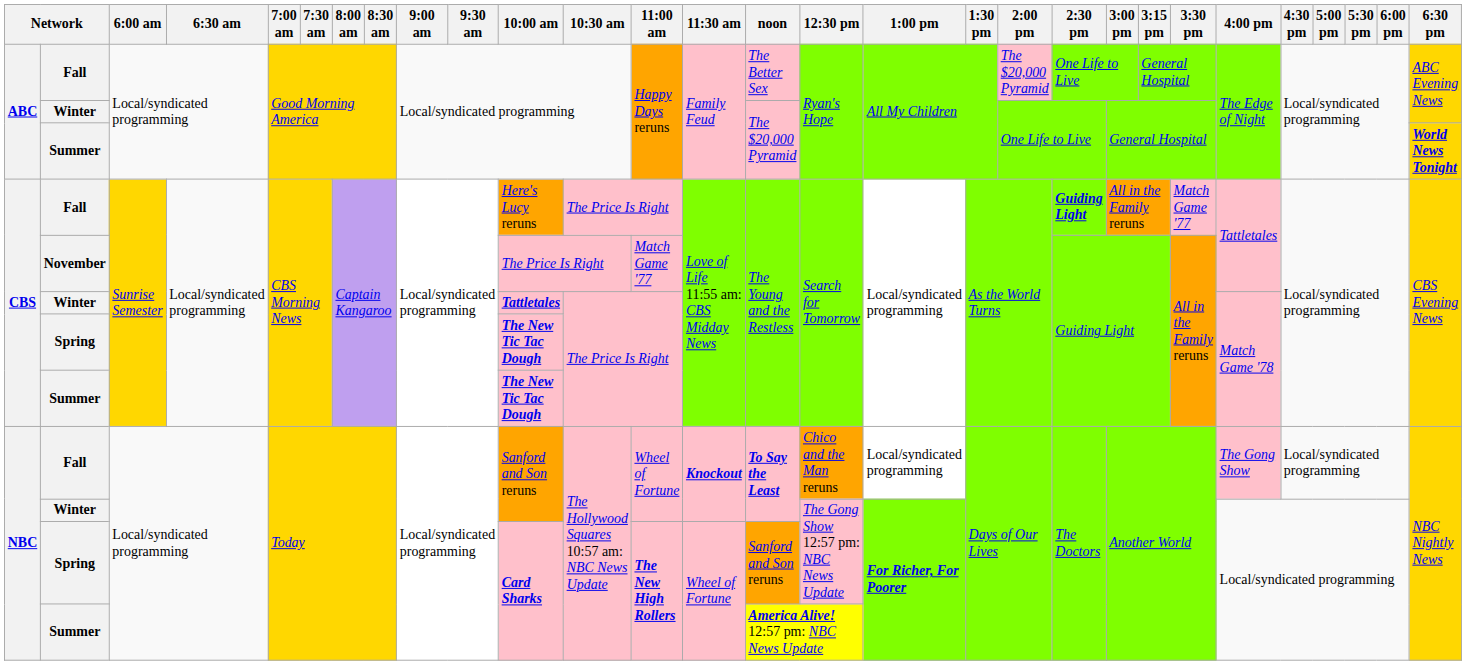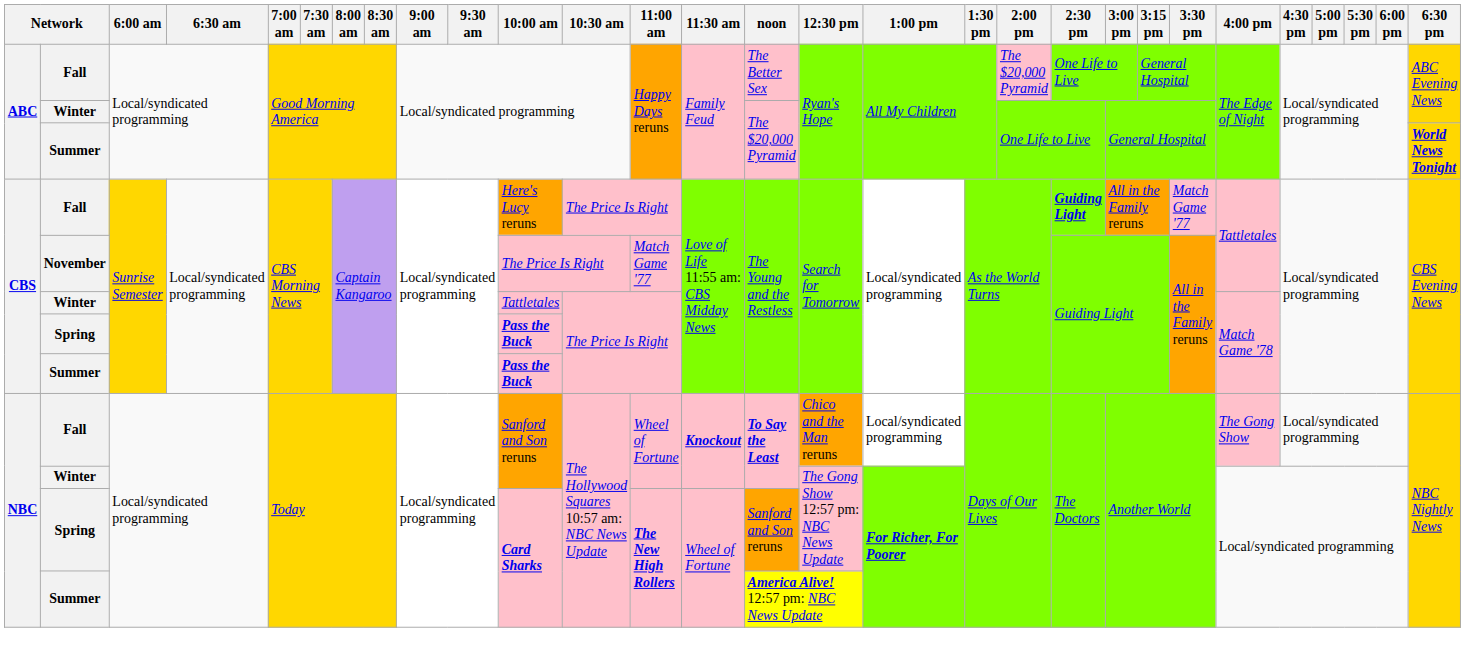 <table class=wikitable style="font-size:90%">
 <tr>
 <th width="1.5%" bgcolor="#C0C0C0" colspan="2">Network</th>
 <th width="4%" bgcolor="#C0C0C0">6:00 am</th>
 <th width="4%" bgcolor="#C0C0C0">6:30 am</th>
 <th width="4%" bgcolor="#C0C0C0">7:00 am</th>
 <th width="4%" bgcolor="#C0C0C0">7:30 am</th>
 <th width="4%" bgcolor="#C0C0C0">8:00 am</th>
 <th width="4%" bgcolor="#C0C0C0">8:30 am</th>
 <th width="4%" bgcolor="#C0C0C0">9:00 am</th>
 <th width="4%" bgcolor="#C0C0C0">9:30 am</th>
 <th width="4%" bgcolor="#C0C0C0">10:00 am</th>
 <th width="4%" bgcolor="#C0C0C0">10:30 am</th>
 <th width="4%" bgcolor="#C0C0C0">11:00 am</th>
 <th width="4%" bgcolor="#C0C0C0">11:30 am</th>
 <th width="4%" bgcolor="#C0C0C0">noon</th>
 <th width="4%" bgcolor="#C0C0C0">12:30 pm</th>
 <th width="4%" bgcolor="#C0C0C0">1:00 pm</th>
 <th width="4%" bgcolor="#C0C0C0">1:30 pm</th>
 <th width="4%" bgcolor="#C0C0C0">2:00 pm</th>
 <th width="4%" bgcolor="#C0C0C0">2:30 pm</th>
 <th width="4%" bgcolor="#C0C0C0">3:00 pm</th>
 <th width="4%" bgcolor="#C0C0C0">3:15 pm</th>
 <th width="4%" bgcolor="#C0C0C0">3:30 pm</th>
 <th width="4%" bgcolor="#C0C0C0">4:00 pm</th>
 <th width="4%" bgcolor="#C0C0C0">4:30 pm</th>
 <th width="4%" bgcolor="#C0C0C0">5:00 pm</th>
 <th width="4%" bgcolor="#C0C0C0">5:30 pm</th>
 <th width="4%" bgcolor="#C0C0C0">6:00 pm</th>
 <th width="4%" bgcolor="#C0C0C0">6:30 pm</th>
 </tr>
 <tr>
 <th rowspan="3" bgcolor="#C0C0C0"><a href='#'>ABC</a></th>
 <th>Fall</th>
 <td colspan="2" rowspan="3">Local/syndicated programming</td>
 <td colspan="4" rowspan="3" bgcolor="gold"><em><a href='#'>Good Morning America</a></em></td>
 <td colspan="4" rowspan="3">Local/syndicated programming</td>
 <td rowspan="3" bgcolor="orange"><em><a href='#'>Happy Days</a></em> reruns</td>
 <td rowspan="3" bgcolor="pink"><em><a href='#'>Family Feud</a></em></td>
 <td bgcolor="pink"><em><a href='#'>The Better Sex</a></em></td>
 <td rowspan="3" bgcolor="chartreuse"><em><a href='#'>Ryan's Hope</a></em></td>
 <td colspan="2" rowspan="3" bgcolor="chartreuse"><em><a href='#'>All My Children</a></em></td>
 <td bgcolor="pink"><em><a href='#'>The $20,000 Pyramid</a></em></td>
 <td colspan="2" bgcolor="chartreuse"><em><a href='#'>One Life to Live</a></em></td>
 <td colspan="2" bgcolor="chartreuse"><em><a href='#'>General Hospital</a></em></td>
 <td rowspan="3" bgcolor="chartreuse"><em><a href='#'>The Edge of Night</a></em></td>
 <td colspan="4" rowspan="3">Local/syndicated programming</td>
 <td rowspan="2" bgcolor="gold"><em><a href='#'>ABC Evening News</a></em></td>
 </tr>
 <tr>
 <th>Winter</th>
 <td rowspan="2" bgcolor="pink"><em><a href='#'>The $20,000 Pyramid</a></em></td>
 <td colspan="2" rowspan="2" bgcolor="chartreuse"><em><a href='#'>One Life to Live</a></em></td>
 <td colspan="3" rowspan="2" bgcolor="chartreuse"><em><a href='#'>General Hospital</a></em></td>
 </tr>
 <tr>
 <th>Summer</th>
 <td bgcolor="gold"><strong><em><a href='#'>World News Tonight</a></em></strong></td>
 </tr>
 <tr>
 <th rowspan="5" bgcolor="#C0C0C0"><a href='#'>CBS</a></th>
 <th>Fall</th>
 <td rowspan="5" bgcolor="gold"><em><a href='#'>Sunrise Semester</a></em></td>
 <td rowspan="5">Local/syndicated programming</td>
 <td colspan="2" rowspan="5" bgcolor="gold"><em><a href='#'>CBS Morning News</a></em></td>
 <td colspan="2" rowspan="5" bgcolor="bf9fef"><em><a href='#'>Captain Kangaroo</a></em></td>
 <td colspan="2" rowspan="5" bgcolor="white">Local/syndicated programming</td>
 <td bgcolor="orange"><em><a href='#'>Here's Lucy</a></em> reruns</td>
 <td colspan="2" bgcolor="pink"><em><a href='#'>The Price Is Right</a></em></td>
 <td rowspan="5" bgcolor="chartreuse"><em><a href='#'>Love of Life</a></em><br>11:55 am: <em><a href='#'>CBS Midday News</a></em></td>
 <td rowspan="5" bgcolor="chartreuse"><em><a href='#'>The Young and the Restless</a></em></td>
 <td rowspan="5" bgcolor="chartreuse"><em><a href='#'>Search for Tomorrow</a></em></td>
 <td rowspan="5" bgcolor="white">Local/syndicated programming</td>
 <td colspan="2" rowspan="5" bgcolor="chartreuse"><em><a href='#'>As the World Turns</a></em></td>
 <td bgcolor="chartreuse"><strong><em><a href='#'>Guiding Light</a></em></strong></td>
 <td colspan="2" bgcolor="orange"><em><a href='#'>All in the Family</a></em> reruns</td>
 <td bgcolor="pink"><em><a href='#'>Match Game '77</a></em></td>
 <td rowspan="2" bgcolor="pink"><em><a href='#'>Tattletales</a></em></td>
 <td colspan="4" rowspan="5">Local/syndicated programming</td>
 <td rowspan="5" bgcolor="gold"><em><a href='#'>CBS Evening News</a></em></td>
 </tr>
 <tr>
 <th>November</th>
 <td colspan="2" bgcolor="pink"><em><a href='#'>The Price Is Right</a></em></td>
 <td bgcolor="pink"><em><a href='#'>Match Game '77</a></em></td>
 <td colspan="3" rowspan="4" bgcolor="chartreuse"><em><a href='#'>Guiding Light</a></em></td>
 <td rowspan="4" bgcolor="orange"><em><a href='#'>All in the Family</a></em> reruns</td>
 </tr>
 <tr>
 <th>Winter</th>
-<td bgcolor="pink"><strong><em><a href='#'>Tattletales</a></em></strong></td>
+<td bgcolor="pink"><em><a href='#'>Tattletales</a></em></td>
 <td colspan="2" rowspan="3" bgcolor="pink"><em><a href='#'>The Price Is Right</a></em></td>
 <td rowspan="3" bgcolor="pink"><em><a href='#'>Match Game '78</a></em></td>
 </tr>
 <tr>
 <th>Spring</th>
-<td bgcolor="pink"><strong><em><a href='#'>The New Tic Tac Dough</a></em></strong></td>
+<td bgcolor="pink"><strong><em><a href='#'>Pass the Buck</a></em></strong></td>
 </tr>
 <tr>
 <th>Summer</th>
-<td bgcolor="pink"><strong><em><a href='#'>The New Tic Tac Dough</a></em></strong></td>
+<td bgcolor="pink"><strong><em><a href='#'>Pass the Buck</a></em></strong></td>
 </tr>
 <tr>
 <th rowspan="4" bgcolor="#C0C0C0"><a href='#'>NBC</a></th>
 <th>Fall</th>
 <td colspan="2" rowspan="4">Local/syndicated programming</td>
 <td colspan="4" rowspan="4" bgcolor="gold"><em><a href='#'>Today</a></em></td>
 <td colspan="2" rowspan="4" bgcolor="white">Local/syndicated programming</td>
 <td rowspan="2" bgcolor="orange"><em><a href='#'>Sanford and Son</a></em> reruns</td>
 <td rowspan="4" bgcolor="pink"><em><a href='#'>The Hollywood Squares</a></em><br>10:57 am: <em><a href='#'>NBC News Update</a></em></td>
 <td rowspan="2" bgcolor="pink"><em><a href='#'>Wheel of Fortune</a></em></td>
 <td rowspan="2" bgcolor="pink"><strong><em><a href='#'>Knockout</a></em></strong></td>
 <td rowspan="2" bgcolor="pink"><strong><em><a href='#'>To Say the Least</a></em></strong></td>
 <td rowspan="1" bgcolor="orange"><em><a href='#'>Chico and the Man</a></em> reruns</td>
 <td bgcolor="white">Local/syndicated programming</td>
 <td colspan="2" rowspan="4" bgcolor="chartreuse"><em><a href='#'>Days of Our Lives</a></em></td>
 <td rowspan="4" bgcolor="chartreuse"><em><a href='#'>The Doctors</a></em></td>
 <td colspan="3" rowspan="4" bgcolor="chartreuse"><em><a href='#'>Another World</a></em></td>
 <td bgcolor="pink"><em><a href='#'>The Gong Show</a></em></td>
 <td colspan="4">Local/syndicated programming</td>
 <td rowspan="4" bgcolor="gold"><em><a href='#'>NBC Nightly News</a></em></td>
 </tr>
 <tr>
 <th>Winter</th>
 <td rowspan="2" bgcolor="pink"><em><a href='#'>The Gong Show</a></em><br>12:57 pm: <em><a href='#'>NBC News Update</a></em></td>
 <td rowspan="3" bgcolor="chartreuse"><strong><em><a href='#'>For Richer, For Poorer</a></em></strong></td>
 <td colspan="5" rowspan="3">Local/syndicated programming</td>
 </tr>
 <tr>
 <th>Spring</th>
 <td rowspan="2" bgcolor="pink"><strong><em><a href='#'>Card Sharks</a></em></strong></td>
 <td rowspan="2" bgcolor="pink"><strong><em><a href='#'>The New High Rollers</a></em></strong></td>
 <td rowspan="2" bgcolor="pink"><em><a href='#'>Wheel of Fortune</a></em></td>
 <td bgcolor="orange"><em><a href='#'>Sanford and Son</a></em> reruns</td>
 </tr>
 <tr>
 <th>Summer</th>
 <td colspan="2" bgcolor="yellow"><strong><em><a href='#'>America Alive!</a></em></strong><br>12:57 pm: <em><a href='#'>NBC News Update</a></em></td>
 </tr>
 </table>
